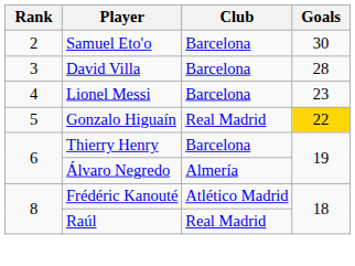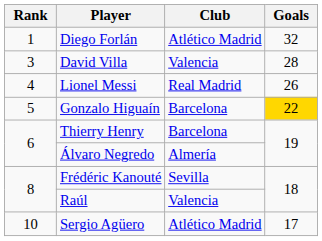 <table class="wikitable">
 <tr>
 <th width="50px">Rank</th>
 <th>Player</th>
 <th>Club</th>
 <th width="50px">Goals</th>
 </tr>
 <tr>
-<td align="center">2</td>
-<td> <a href='#'>Samuel Eto'o</a></td>
-<td><a href='#'>Barcelona</a></td>
-<td align=center>30</td>
+<td align="center">1</td>
+<td> <a href='#'>Diego Forlán</a></td>
+<td><a href='#'>Atlético Madrid</a></td>
+<td align=center>32</td>
 </tr>
 <tr>
 <td align="center">3</td>
 <td> <a href='#'>David Villa</a></td>
-<td><a href='#'>Barcelona</a></td>
+<td><a href='#'>Valencia</a></td>
 <td align=center>28</td>
 </tr>
 <tr>
 <td align="center">4</td>
 <td> <a href='#'>Lionel Messi</a></td>
-<td><a href='#'>Barcelona</a></td>
-<td align=center>23</td>
+<td><a href='#'>Real Madrid</a></td>
+<td align=center>26</td>
 </tr>
 <tr>
 <td align="center">5</td>
 <td> <a href='#'>Gonzalo Higuaín</a></td>
-<td><a href='#'>Real Madrid</a></td>
+<td><a href='#'>Barcelona</a></td>
 <td align=center style="background: gold;">22</td>
 </tr>
 <tr>
 <td rowspan=2 align="center">6</td>
 <td> <a href='#'>Thierry Henry</a></td>
 <td><a href='#'>Barcelona</a></td>
 <td rowspan=2 align=center>19</td>
 </tr>
 <tr>
 <td> <a href='#'>Álvaro Negredo</a></td>
 <td><a href='#'>Almería</a></td>
 </tr>
 <tr>
 <td rowspan=2 align="center">8</td>
 <td> <a href='#'>Frédéric Kanouté</a></td>
-<td><a href='#'>Atlético Madrid</a></td>
+<td><a href='#'>Sevilla</a></td>
 <td rowspan=2 align=center>18</td>
 </tr>
 <tr>
 <td> <a href='#'>Raúl</a></td>
-<td><a href='#'>Real Madrid</a></td>
+<td><a href='#'>Valencia</a></td>
+</tr>
+<tr>
+<td align="center">10</td>
+<td> <a href='#'>Sergio Agüero</a></td>
+<td><a href='#'>Atlético Madrid</a></td>
+<td align=center>17</td>
 </tr>
 </table>
